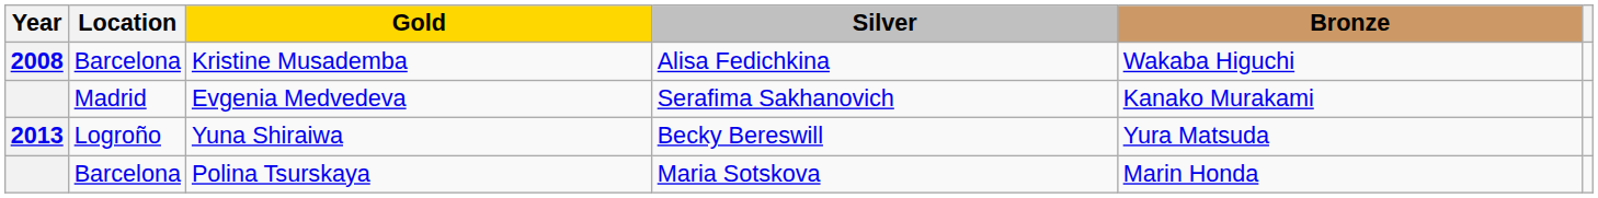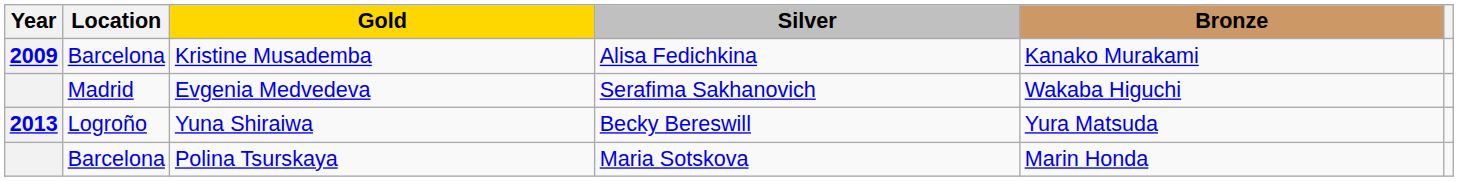 <table class="wikitable unsortable" style="text-align:left; width:85%">
 <tr>
 <th scope="col" style="text-align:center">Year</th>
 <th scope="col" style="text-align:center">Location</th>
 <td scope="col" style="text-align:center; width:30%; background:gold"><strong>Gold</strong></td>
 <td scope="col" style="text-align:center; width:30%; background:silver"><strong>Silver</strong></td>
 <td scope="col" style="text-align:center; width:30%; background:#c96"><strong>Bronze</strong></td>
 <th scope="col" style="text-align:center"></th>
 </tr>
 <tr>
-<th scope="row" style="text-align:left"><a href='#'>2008</a></th>
+<th scope="row" style="text-align:left"><a href='#'>2009</a></th>
 <td><a href='#'>Barcelona</a></td>
 <td> <a href='#'>Kristine Musademba</a></td>
 <td> <a href='#'>Alisa Fedichkina</a></td>
-<td> <a href='#'>Wakaba Higuchi</a></td>
+<td> <a href='#'>Kanako Murakami</a></td>
 <td></td>
 </tr>
 <tr>
 <th scope="row" style="text-align:left"></th>
 <td><a href='#'>Madrid</a></td>
 <td> <a href='#'>Evgenia Medvedeva</a></td>
 <td> <a href='#'>Serafima Sakhanovich</a></td>
-<td> <a href='#'>Kanako Murakami</a></td>
+<td> <a href='#'>Wakaba Higuchi</a></td>
 <td></td>
 </tr>
 <tr>
 <th scope="row" style="text-align:left"><a href='#'>2013</a></th>
 <td><a href='#'>Logroño</a></td>
 <td> <a href='#'>Yuna Shiraiwa</a></td>
 <td> <a href='#'>Becky Bereswill</a></td>
 <td> <a href='#'>Yura Matsuda</a></td>
 <td></td>
 </tr>
 <tr>
 <th scope="row" style="text-align:left"></th>
 <td><a href='#'>Barcelona</a></td>
 <td> <a href='#'>Polina Tsurskaya</a></td>
 <td> <a href='#'>Maria Sotskova</a></td>
 <td> <a href='#'>Marin Honda</a></td>
 <td></td>
 </tr>
 </table>
